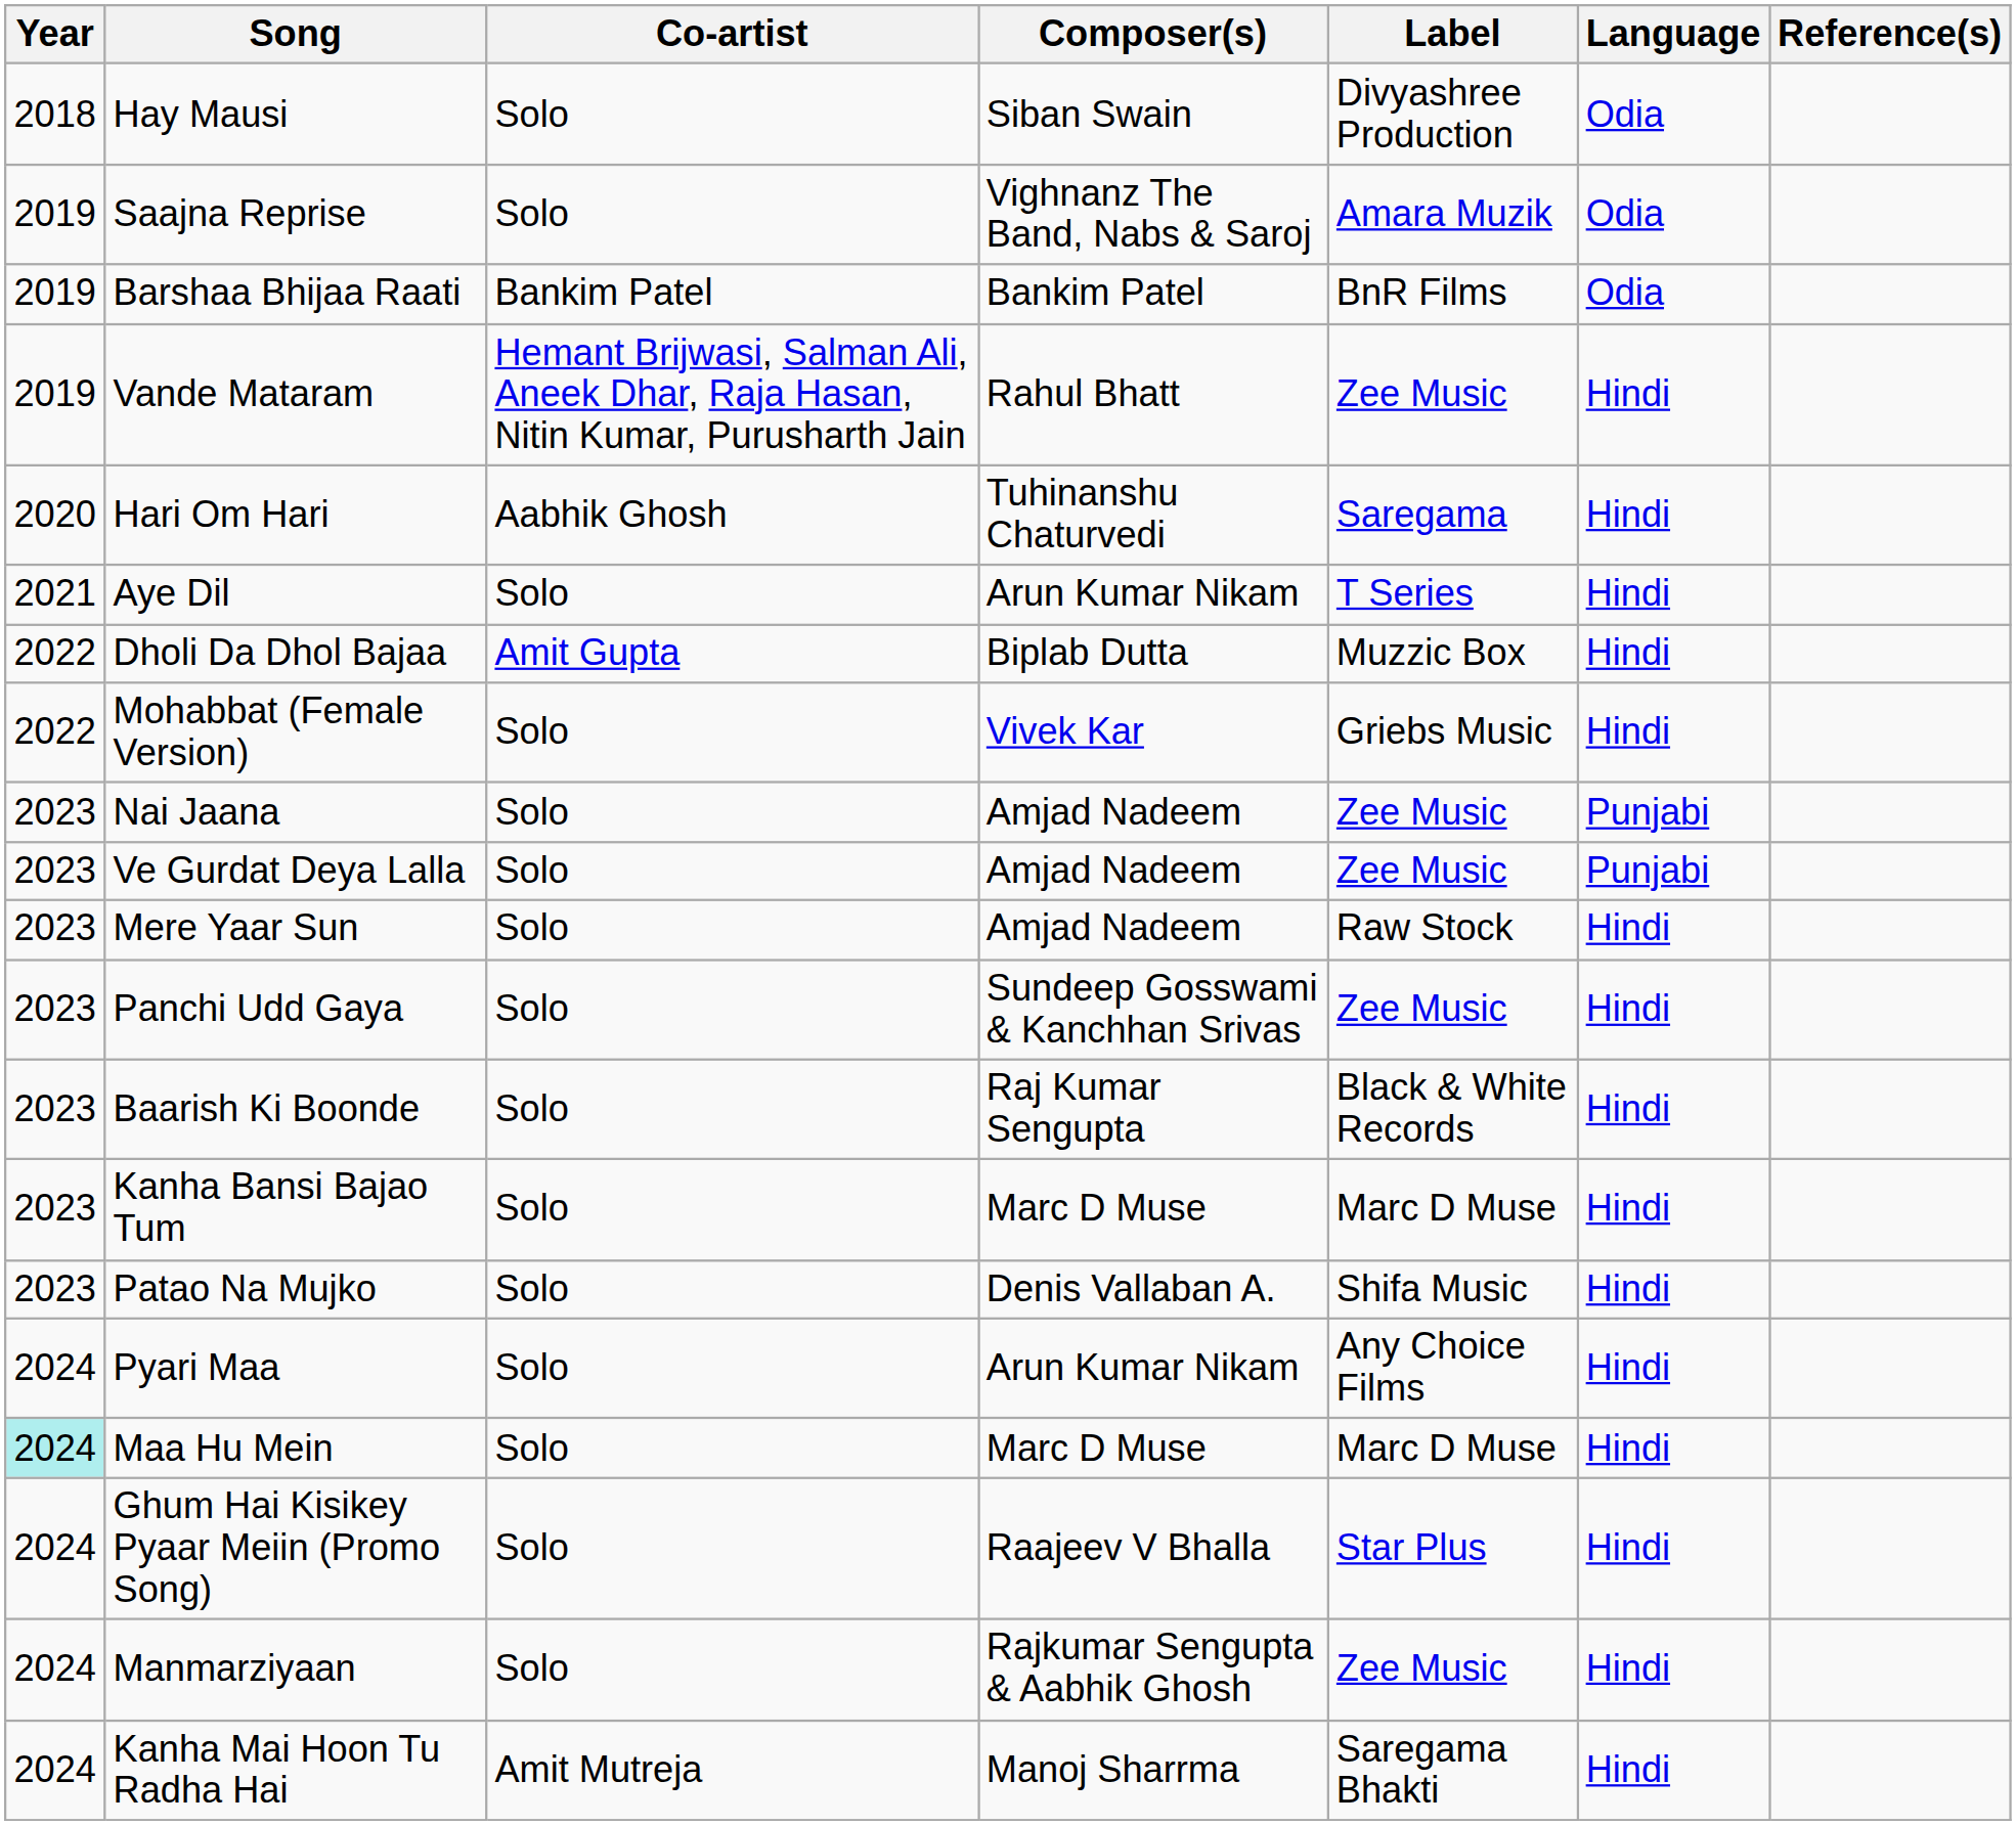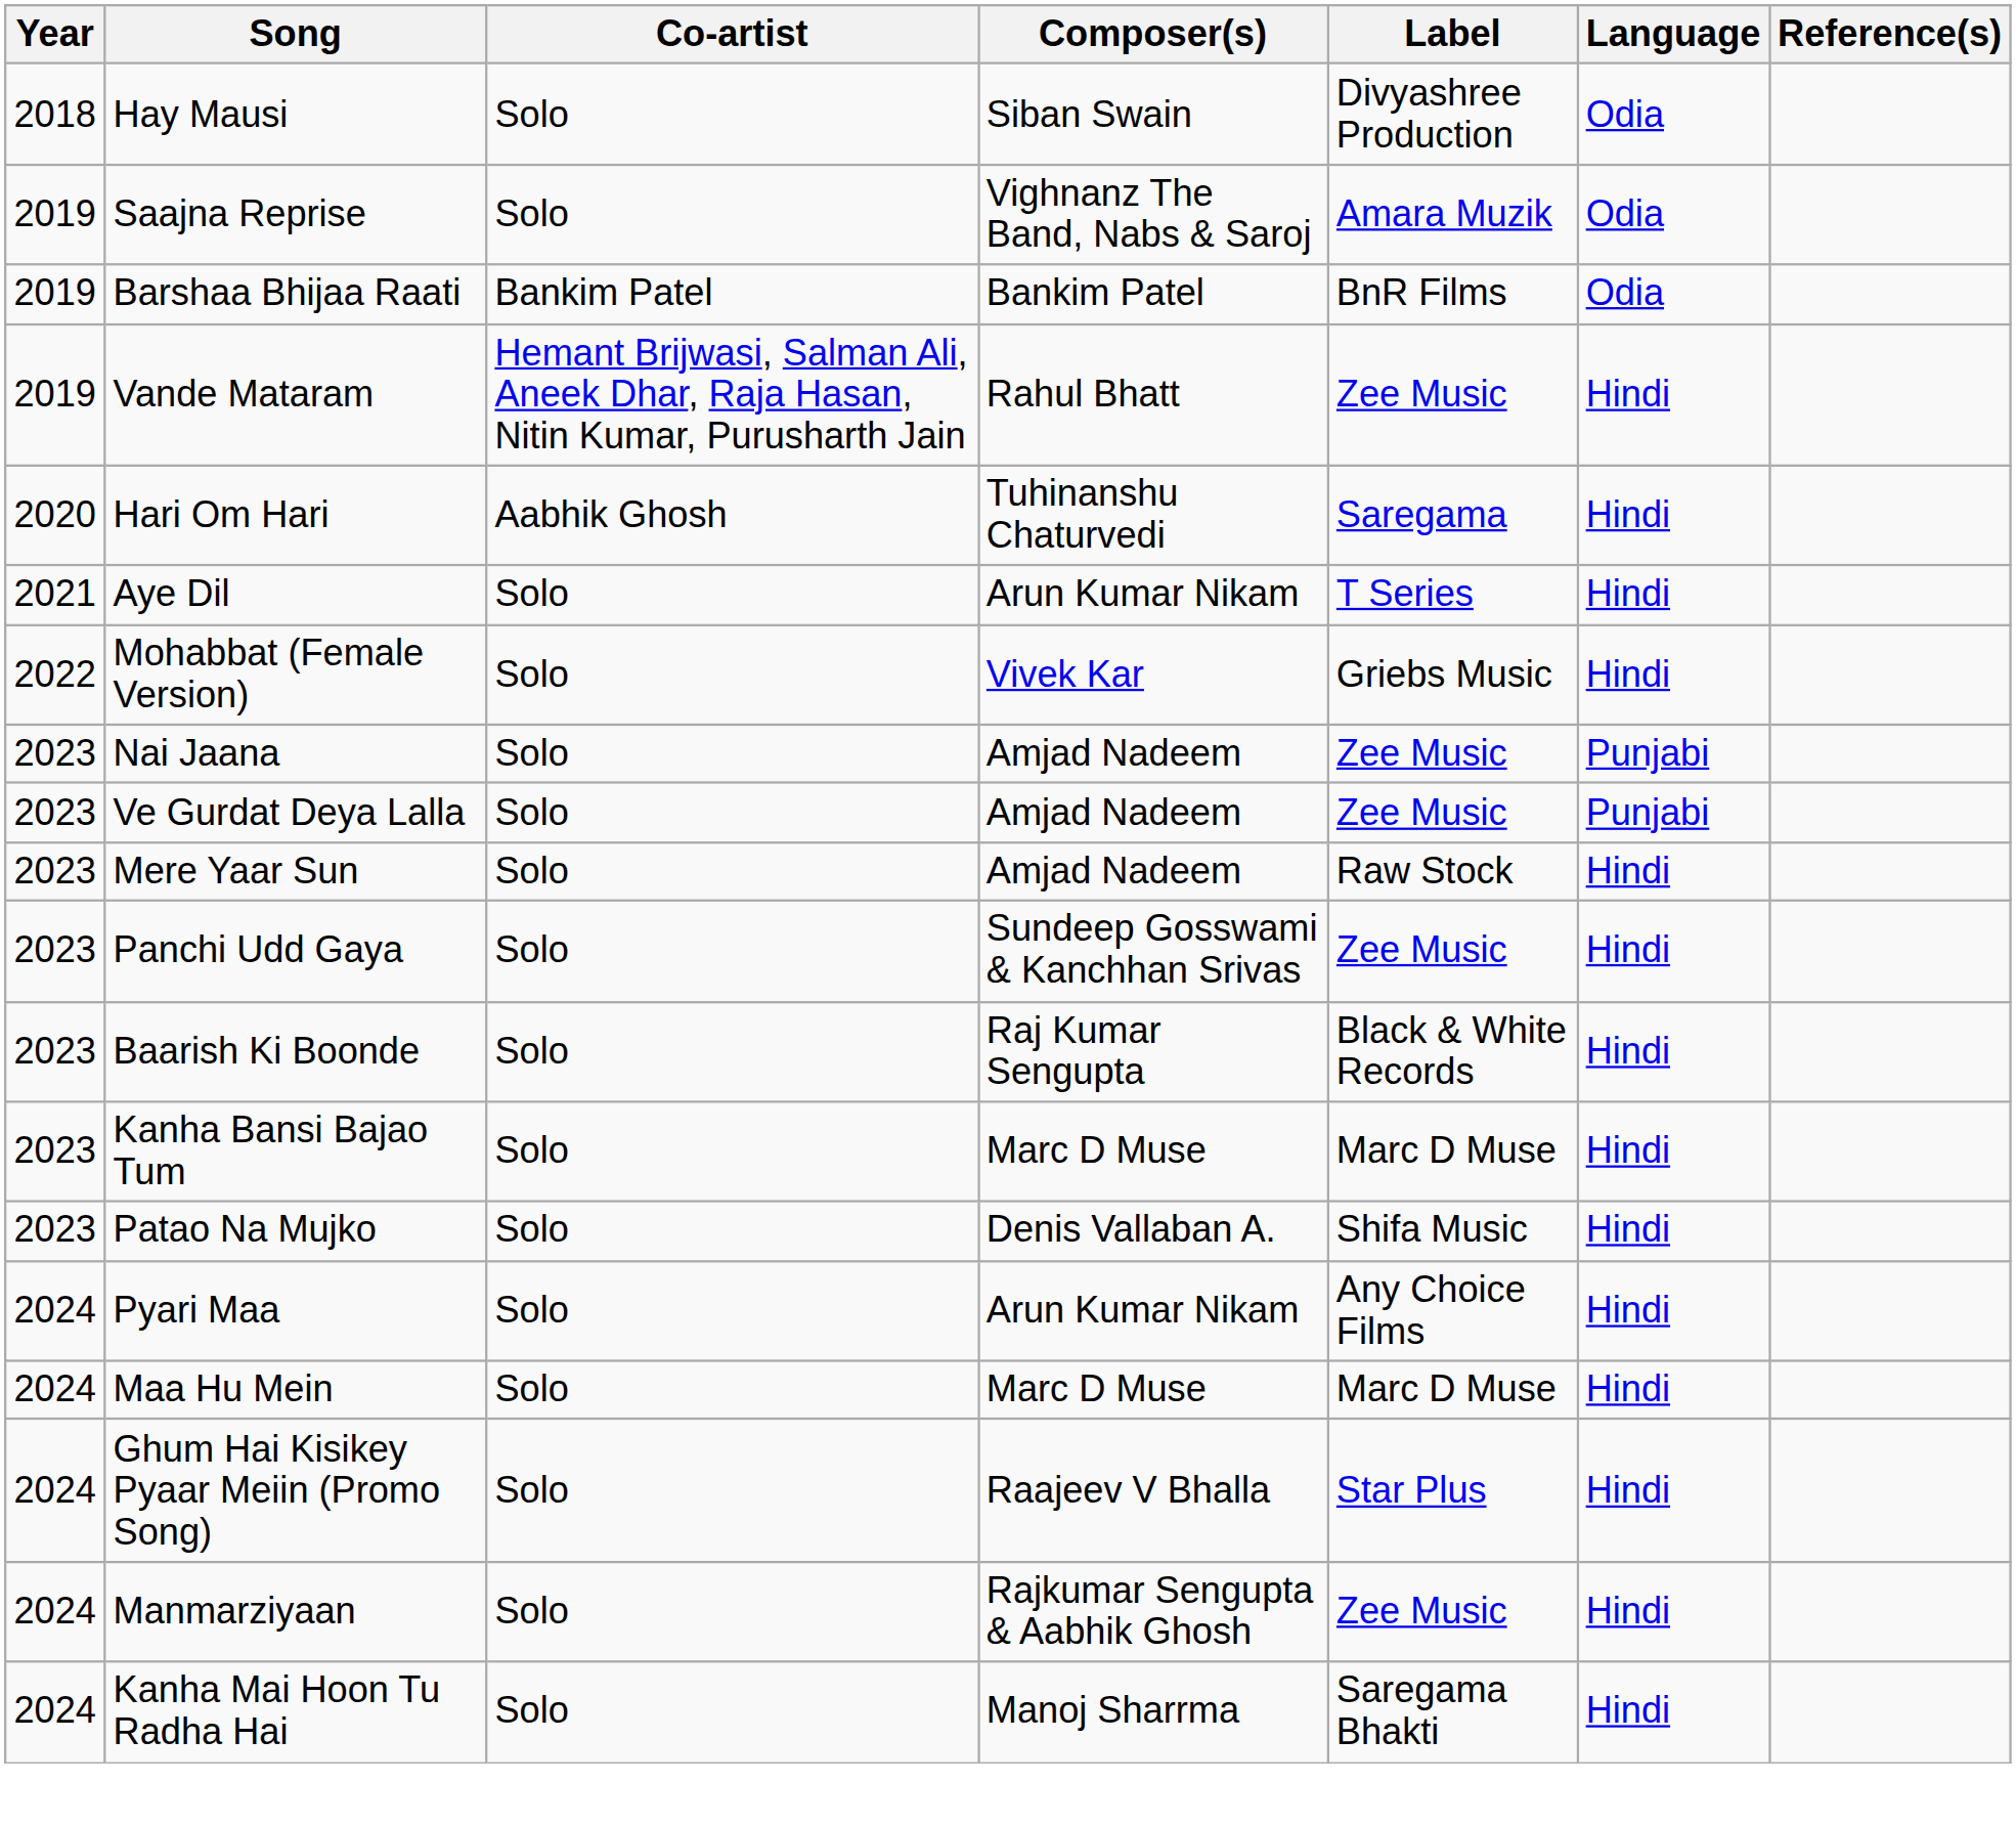 <table class="wikitable sortable">
 <tr>
 <th>Year</th>
 <th>Song</th>
 <th>Co-artist</th>
 <th>Composer(s)</th>
 <th>Label</th>
 <th>Language</th>
 <th>Reference(s)</th>
 </tr>
 <tr>
 <td>2018</td>
 <td>Hay Mausi</td>
 <td>Solo</td>
 <td>Siban Swain</td>
 <td>Divyashree Production</td>
 <td><a href='#'>Odia</a></td>
 <td></td>
 </tr>
 <tr>
 <td>2019</td>
 <td>Saajna Reprise</td>
 <td>Solo</td>
 <td>Vighnanz The Band, Nabs & Saroj</td>
 <td><a href='#'>Amara Muzik</a></td>
 <td><a href='#'>Odia</a></td>
 <td></td>
 </tr>
 <tr>
 <td>2019</td>
 <td>Barshaa Bhijaa Raati</td>
 <td>Bankim Patel</td>
 <td>Bankim Patel</td>
 <td>BnR Films</td>
 <td><a href='#'>Odia</a></td>
 <td></td>
 </tr>
 <tr>
 <td>2019</td>
 <td>Vande Mataram</td>
 <td><a href='#'>Hemant Brijwasi</a>, <a href='#'>Salman Ali</a>, <a href='#'>Aneek Dhar</a>, <a href='#'>Raja Hasan</a>, Nitin Kumar, Purusharth Jain</td>
 <td>Rahul Bhatt</td>
 <td><a href='#'>Zee Music</a></td>
 <td><a href='#'>Hindi</a></td>
 <td></td>
 </tr>
 <tr>
 <td>2020</td>
 <td>Hari Om Hari</td>
 <td>Aabhik Ghosh</td>
 <td>Tuhinanshu Chaturvedi</td>
 <td><a href='#'>Saregama</a></td>
 <td><a href='#'>Hindi</a></td>
 <td></td>
 </tr>
 <tr>
 <td>2021</td>
 <td>Aye Dil</td>
 <td>Solo</td>
 <td>Arun Kumar Nikam</td>
 <td><a href='#'>T Series</a></td>
-<td><a href='#'>Hindi</a></td>
-<td></td>
-</tr>
-<tr>
-<td>2022</td>
-<td>Dholi Da Dhol Bajaa</td>
-<td><a href='#'>Amit Gupta</a></td>
-<td>Biplab Dutta</td>
-<td>Muzzic Box</td>
 <td><a href='#'>Hindi</a></td>
 <td></td>
 </tr>
 <tr>
 <td>2022</td>
 <td>Mohabbat (Female Version)</td>
 <td>Solo</td>
 <td><a href='#'>Vivek Kar</a></td>
 <td>Griebs Music</td>
 <td><a href='#'>Hindi</a></td>
 <td></td>
 </tr>
 <tr>
 <td>2023</td>
 <td>Nai Jaana</td>
 <td>Solo</td>
 <td>Amjad Nadeem</td>
 <td><a href='#'>Zee Music</a></td>
 <td><a href='#'>Punjabi</a></td>
 <td></td>
 </tr>
 <tr>
 <td>2023</td>
 <td>Ve Gurdat Deya Lalla</td>
 <td>Solo</td>
 <td>Amjad Nadeem</td>
 <td><a href='#'>Zee Music</a></td>
 <td><a href='#'>Punjabi</a></td>
 <td></td>
 </tr>
 <tr>
 <td>2023</td>
 <td>Mere Yaar Sun</td>
 <td>Solo</td>
 <td>Amjad Nadeem</td>
 <td>Raw Stock</td>
 <td><a href='#'>Hindi</a></td>
 <td></td>
 </tr>
 <tr>
 <td>2023</td>
 <td>Panchi Udd Gaya</td>
 <td>Solo</td>
 <td>Sundeep Gosswami & Kanchhan Srivas</td>
 <td><a href='#'>Zee Music</a></td>
 <td><a href='#'>Hindi</a></td>
 <td></td>
 </tr>
 <tr>
 <td>2023</td>
 <td>Baarish Ki Boonde</td>
 <td>Solo</td>
 <td>Raj Kumar Sengupta</td>
 <td>Black & White Records</td>
 <td><a href='#'>Hindi</a></td>
 <td></td>
 </tr>
 <tr>
 <td>2023</td>
 <td>Kanha Bansi Bajao Tum</td>
 <td>Solo</td>
 <td>Marc D Muse</td>
 <td>Marc D Muse</td>
 <td><a href='#'>Hindi</a></td>
 <td></td>
 </tr>
 <tr>
 <td>2023</td>
 <td>Patao Na Mujko</td>
 <td>Solo</td>
 <td>Denis Vallaban A.</td>
 <td>Shifa Music</td>
 <td><a href='#'>Hindi</a></td>
 <td></td>
 </tr>
 <tr>
 <td>2024</td>
 <td>Pyari Maa</td>
 <td>Solo</td>
 <td>Arun Kumar Nikam</td>
 <td>Any Choice Films</td>
 <td><a href='#'>Hindi</a></td>
 <td></td>
 </tr>
 <tr>
-<td style="background: paleturquoise;">2024</td>
+<td>2024</td>
 <td>Maa Hu Mein</td>
 <td>Solo</td>
 <td>Marc D Muse</td>
 <td>Marc D Muse</td>
 <td><a href='#'>Hindi</a></td>
 <td></td>
 </tr>
 <tr>
 <td>2024</td>
 <td>Ghum Hai Kisikey Pyaar Meiin (Promo Song)</td>
 <td>Solo</td>
 <td>Raajeev V Bhalla</td>
 <td><a href='#'>Star Plus</a></td>
 <td><a href='#'>Hindi</a></td>
 <td></td>
 </tr>
 <tr>
 <td>2024</td>
 <td>Manmarziyaan</td>
 <td>Solo</td>
 <td>Rajkumar Sengupta & Aabhik Ghosh</td>
 <td><a href='#'>Zee Music</a></td>
 <td><a href='#'>Hindi</a></td>
 <td></td>
 </tr>
 <tr>
 <td>2024</td>
 <td>Kanha Mai Hoon Tu Radha Hai</td>
-<td>Amit Mutreja</td>
+<td>Solo</td>
 <td>Manoj Sharrma</td>
 <td>Saregama Bhakti</td>
 <td><a href='#'>Hindi</a></td>
 <td></td>
 </tr>
 </table>
